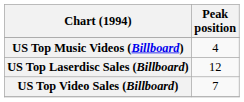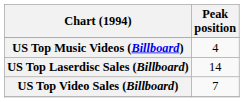 <table class="wikitable sortable plainrowheaders" style="text-align:center">
 <tr>
 <th scope="col">Chart (1994)</th>
 <th scope="col">Peak<br>position</th>
 </tr>
 <tr>
 </tr>
 <tr>
 <th scope="row">US Top Music Videos (<em><a href='#'>Billboard</a></em>)</th>
 <td>4</td>
 </tr>
 <tr>
 <th scope="row">US Top Laserdisc Sales (<em>Billboard</em>)</th>
-<td>12</td>
+<td>14</td>
 </tr>
 <tr>
 <th scope="row">US Top Video Sales (<em>Billboard</em>)</th>
 <td>7</td>
 </tr>
 <tr>
 </tr>
 </table>
